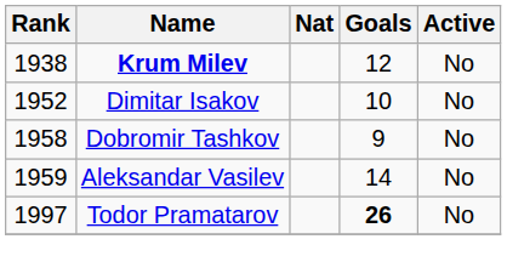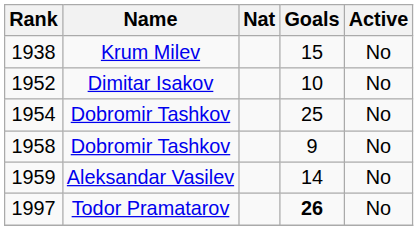 <table class="wikitable" style="text-align: center;">
 <tr>
 <th>Rank</th>
 <th>Name</th>
 <th>Nat</th>
 <th>Goals</th>
 <th>Active</th>
 </tr>
 <tr>
 <td>1938</td>
-<td><strong><a href='#'>Krum Milev</a></strong></td>
+<td><a href='#'>Krum Milev</a></td>
 <td></td>
-<td>12</td>
+<td>15</td>
 <td>No</td>
 </tr>
 <tr>
 <td>1952</td>
 <td><a href='#'>Dimitar Isakov</a></td>
 <td></td>
 <td>10</td>
+<td>No</td>
+</tr>
+<tr>
+<td>1954</td>
+<td><a href='#'>Dobromir Tashkov</a></td>
+<td></td>
+<td>25</td>
 <td>No</td>
 </tr>
 <tr>
 <td>1958</td>
 <td><a href='#'>Dobromir Tashkov</a></td>
 <td></td>
 <td>9</td>
 <td>No</td>
 </tr>
 <tr>
 <td>1959</td>
 <td><a href='#'>Aleksandar Vasilev</a></td>
 <td></td>
 <td>14</td>
 <td>No</td>
 </tr>
 <tr>
 <td>1997</td>
 <td><a href='#'>Todor Pramatarov</a></td>
 <td></td>
 <td><strong>26</strong></td>
 <td>No</td>
 </tr>
 <tr>
 </tr>
 </table>
